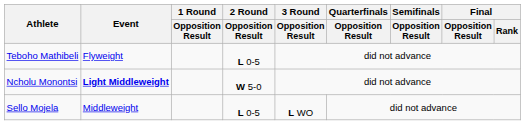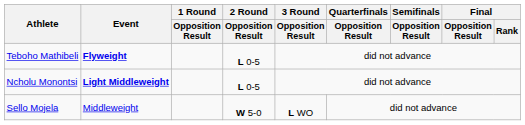 <table class="wikitable" style="font-size:90%">
 <tr>
 <th rowspan="2">Athlete</th>
 <th rowspan="2">Event</th>
 <th>1 Round</th>
 <th>2 Round</th>
 <th>3 Round</th>
 <th>Quarterfinals</th>
 <th>Semifinals</th>
 <th colspan=2>Final</th>
 </tr>
 <tr style="font-size:95%">
 <th>Opposition<br>Result</th>
 <th>Opposition<br>Result</th>
 <th>Opposition<br>Result</th>
 <th>Opposition<br>Result</th>
 <th>Opposition<br>Result</th>
 <th>Opposition<br>Result</th>
 <th>Rank</th>
 </tr>
 <tr align=center>
 <td align=left><a href='#'>Teboho Mathibeli</a></td>
-<td align=left><a href='#'>Flyweight</a></td>
+<td align=left><strong><a href='#'>Flyweight</a></strong></td>
 <td></td>
 <td><br><strong>L</strong> 0-5</td>
 <td colspan=5>did not advance</td>
 </tr>
 <tr align=center>
 <td align=left><a href='#'>Ncholu Monontsi</a></td>
 <td align=left><strong><a href='#'>Light Middleweight</a></strong></td>
 <td></td>
-<td><br><strong>W</strong> 5-0</td>
+<td><br><strong>L</strong> 0-5</td>
 <td colspan=5>did not advance</td>
 </tr>
 <tr align=center>
 <td align=left><a href='#'>Sello Mojela</a></td>
 <td align=left><a href='#'>Middleweight</a></td>
 <td></td>
-<td><br><strong>L</strong> 0-5</td>
+<td><br><strong>W</strong> 5-0</td>
 <td><br><strong>L</strong> WO</td>
 <td colspan=4>did not advance</td>
 </tr>
 </table>
